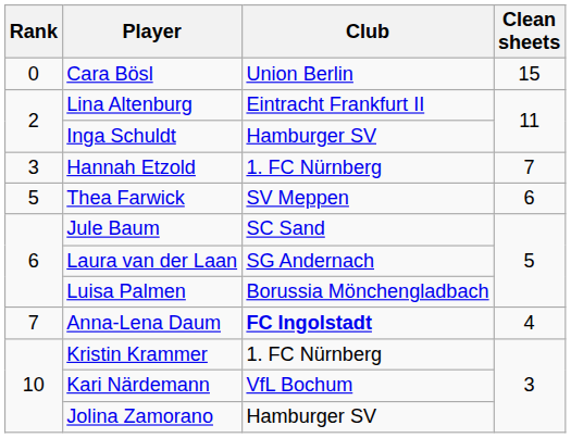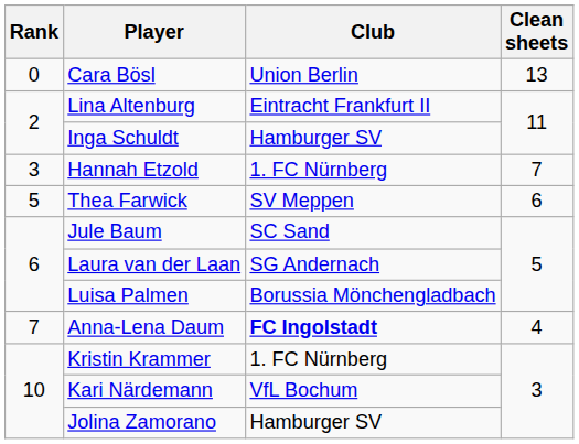 <table class="wikitable sortable" style="text-align:center">
 <tr>
 <th>Rank</th>
 <th>Player</th>
 <th>Club</th>
 <th>Clean<br>sheets</th>
 </tr>
 <tr>
 <td>0</td>
 <td align="left"> <a href='#'>Cara Bösl</a></td>
 <td align="left"><a href='#'>Union Berlin</a></td>
-<td>15</td>
+<td>13</td>
 </tr>
 <tr>
 <td rowspan=2>2</td>
 <td align="left"> <a href='#'>Lina Altenburg</a></td>
 <td align="left"><a href='#'>Eintracht Frankfurt II</a></td>
 <td rowspan=2>11</td>
 </tr>
 <tr>
 <td align="left"> <a href='#'>Inga Schuldt</a></td>
 <td align="left"><a href='#'>Hamburger SV</a></td>
 </tr>
 <tr>
 <td>3</td>
 <td align="left"> <a href='#'>Hannah Etzold</a></td>
 <td align="left"><a href='#'>1. FC Nürnberg</a></td>
 <td>7</td>
 </tr>
 <tr>
 <td>5</td>
 <td align="left"> <a href='#'>Thea Farwick</a></td>
 <td align="left"><a href='#'>SV Meppen</a></td>
 <td>6</td>
 </tr>
 <tr>
 <td rowspan=3>6</td>
 <td align="left"> <a href='#'>Jule Baum</a></td>
 <td align="left"><a href='#'>SC Sand</a></td>
 <td rowspan=3>5</td>
 </tr>
 <tr>
 <td align="left"> <a href='#'>Laura van der Laan</a></td>
 <td align="left"><a href='#'>SG Andernach</a></td>
 </tr>
 <tr>
 <td align="left"> <a href='#'>Luisa Palmen</a></td>
 <td align="left"><a href='#'>Borussia Mönchengladbach</a></td>
 </tr>
 <tr>
 <td>7</td>
 <td align="left"> <a href='#'>Anna-Lena Daum</a></td>
 <td align="left"><strong><a href='#'>FC Ingolstadt</a></strong></td>
 <td>4</td>
 </tr>
 <tr>
 <td rowspan=3>10</td>
 <td align="left"> <a href='#'>Kristin Krammer</a></td>
 <td align="left">1. FC Nürnberg</td>
 <td rowspan=3>3</td>
 </tr>
 <tr>
 <td align="left"> <a href='#'>Kari Närdemann</a></td>
 <td align="left"><a href='#'>VfL Bochum</a></td>
 </tr>
 <tr>
 <td align="left"> <a href='#'>Jolina Zamorano</a></td>
 <td align="left">Hamburger SV</td>
 </tr>
 </table>
